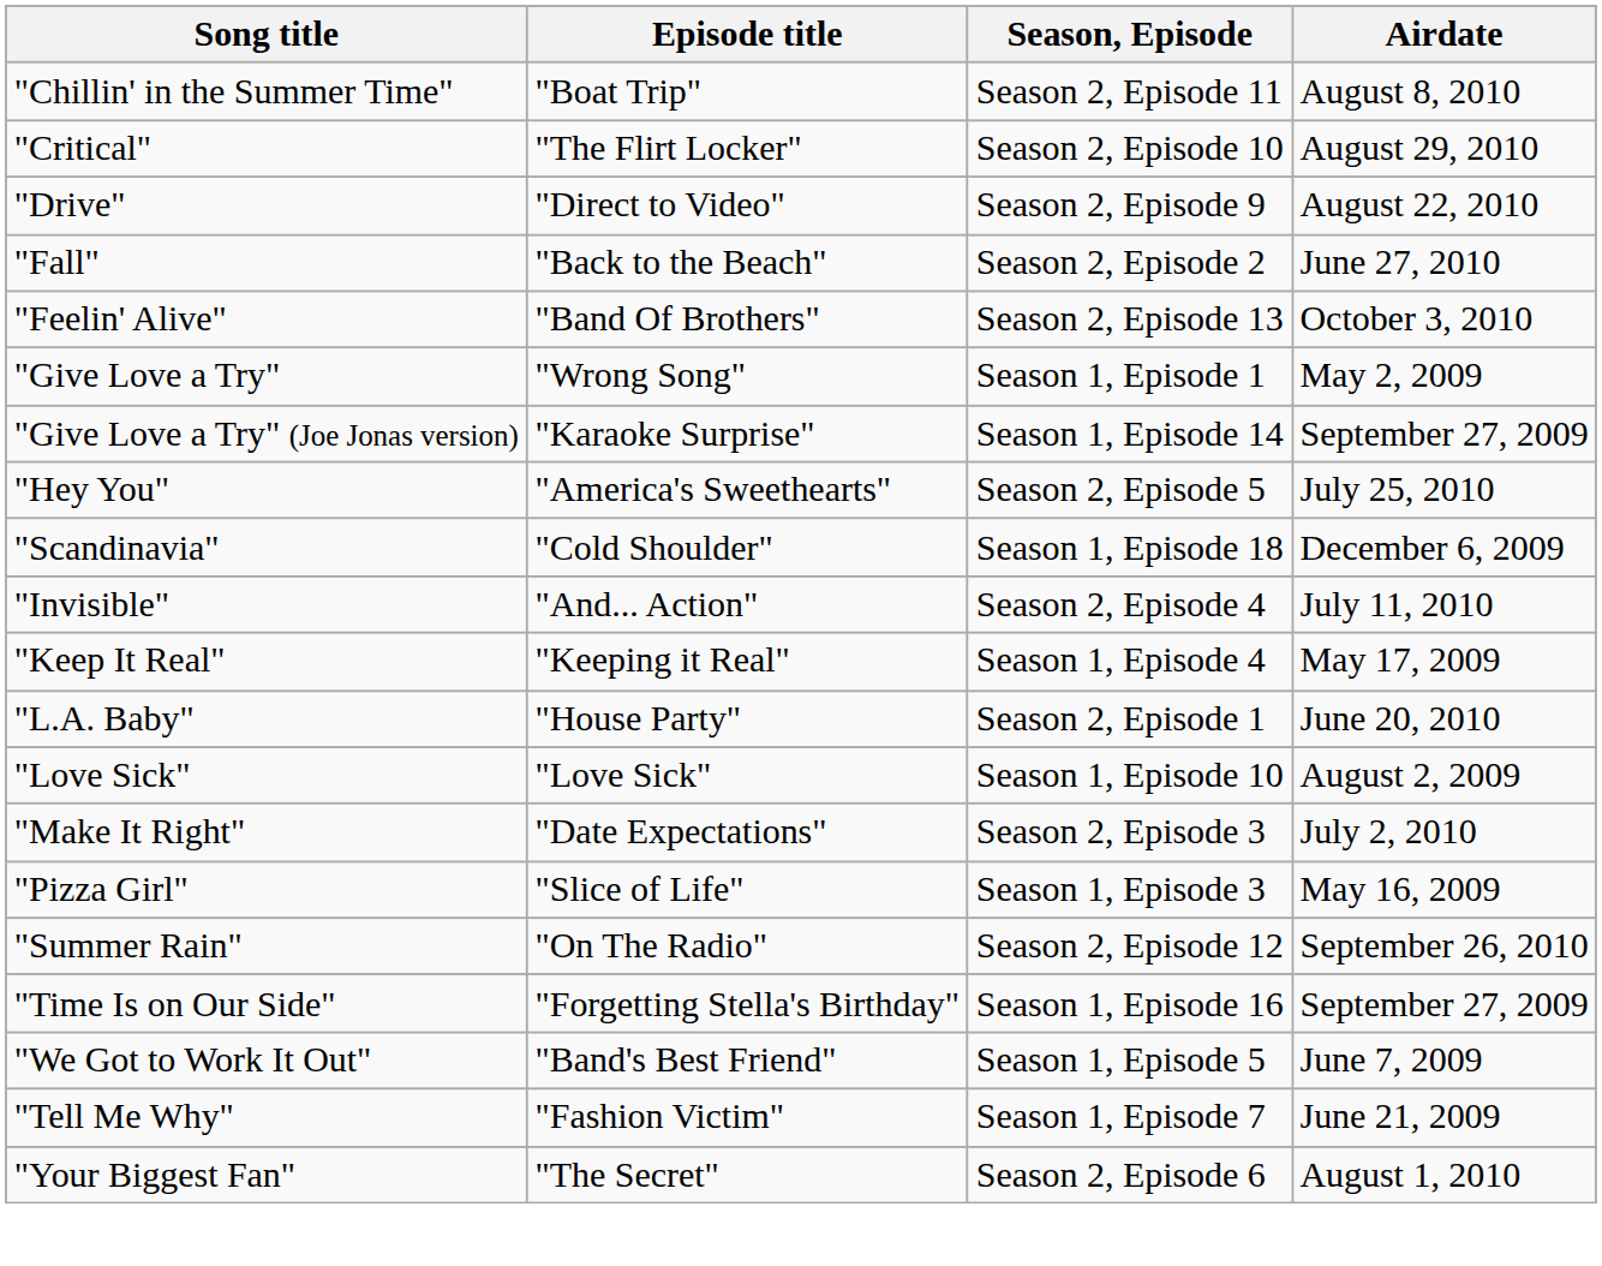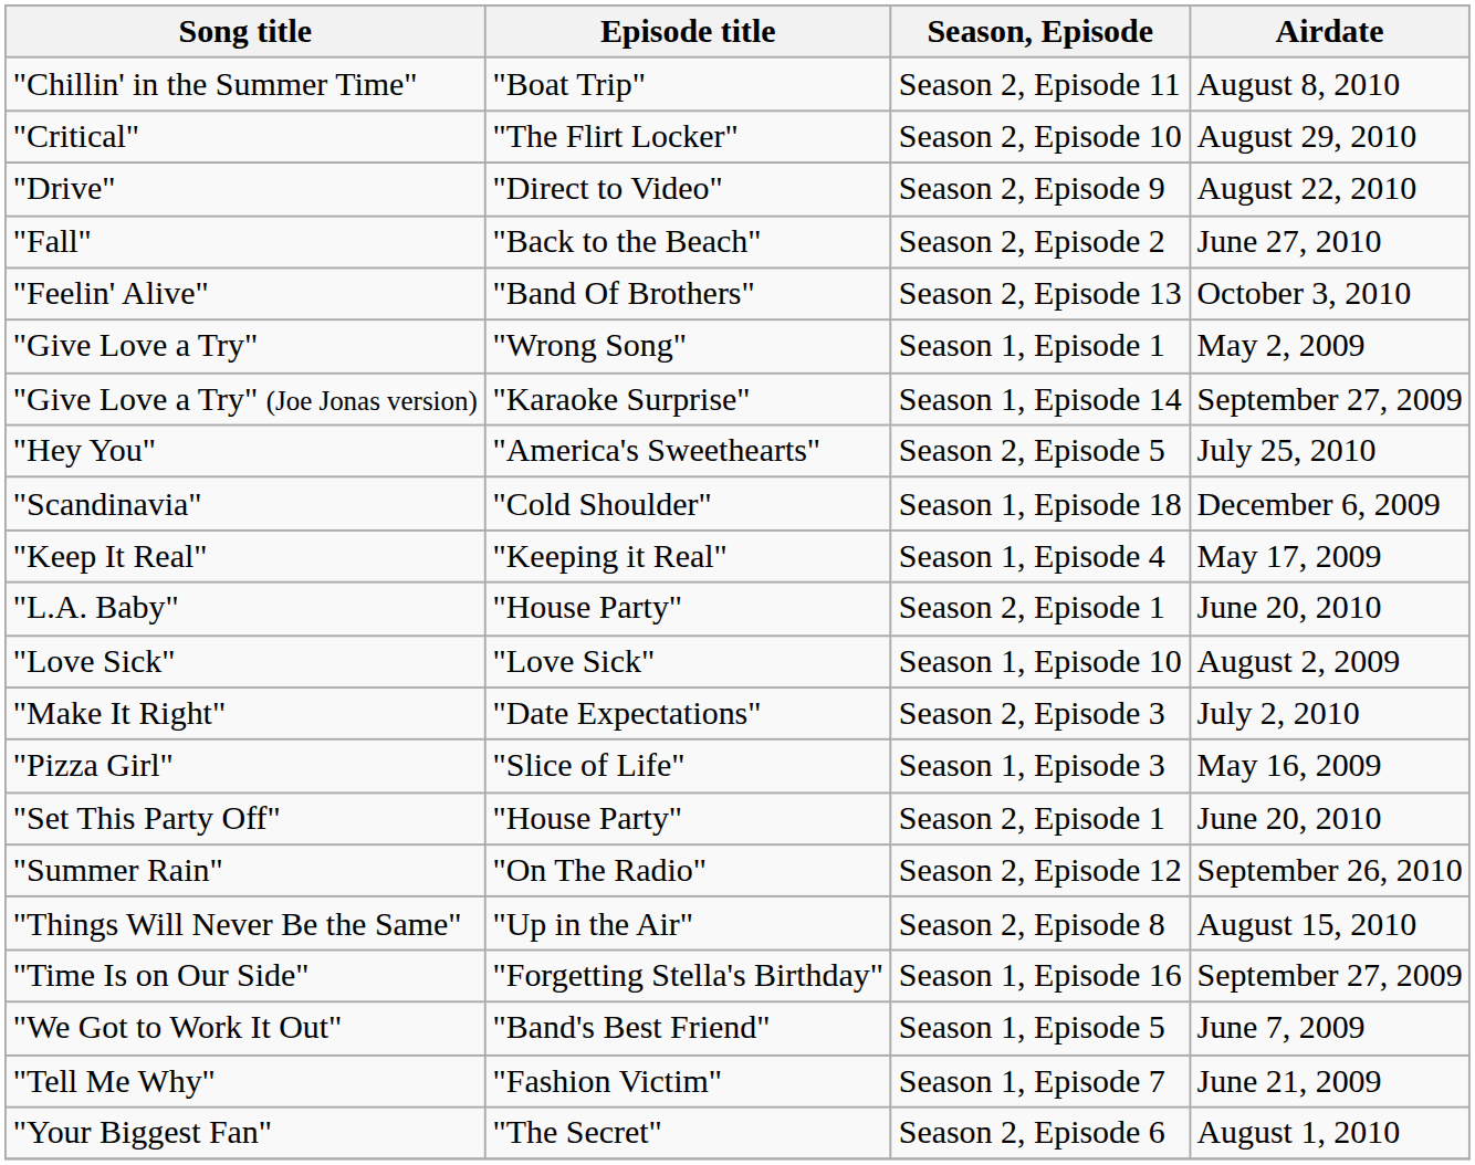 <table class="wikitable">
 <tr>
 <th>Song title</th>
 <th>Episode title</th>
 <th>Season, Episode</th>
 <th>Airdate</th>
 </tr>
 <tr>
 <td>"Chillin' in the Summer Time"</td>
 <td>"Boat Trip"</td>
 <td>Season 2, Episode 11</td>
 <td>August 8, 2010</td>
 </tr>
 <tr>
 <td>"Critical"</td>
 <td>"The Flirt Locker"</td>
 <td>Season 2, Episode 10</td>
 <td>August 29, 2010</td>
 </tr>
 <tr>
 <td>"Drive"</td>
 <td>"Direct to Video"</td>
 <td>Season 2, Episode 9</td>
 <td>August 22, 2010</td>
 </tr>
 <tr>
 <td>"Fall"</td>
 <td>"Back to the Beach"</td>
 <td>Season 2, Episode 2</td>
 <td>June 27, 2010</td>
 </tr>
 <tr>
 <td>"Feelin' Alive"</td>
 <td>"Band Of Brothers"</td>
 <td>Season 2, Episode 13</td>
 <td>October 3, 2010</td>
 </tr>
 <tr>
 <td>"Give Love a Try"</td>
 <td>"Wrong Song"</td>
 <td>Season 1, Episode 1</td>
 <td>May 2, 2009</td>
 </tr>
 <tr>
 <td>"Give Love a Try" <small>(Joe Jonas version)</small></td>
 <td>"Karaoke Surprise"</td>
 <td>Season 1, Episode 14</td>
 <td>September 27, 2009</td>
 </tr>
 <tr>
 <td>"Hey You"</td>
 <td>"America's Sweethearts"</td>
 <td>Season 2, Episode 5</td>
 <td>July 25, 2010</td>
 </tr>
 <tr>
 <td>"Scandinavia"</td>
 <td>"Cold Shoulder"</td>
 <td>Season 1, Episode 18</td>
 <td>December 6, 2009</td>
 </tr>
 <tr>
-<td>"Invisible"</td>
-<td>"And... Action"</td>
-<td>Season 2, Episode 4</td>
-<td>July 11, 2010</td>
-</tr>
-<tr>
 <td>"Keep It Real"</td>
 <td>"Keeping it Real"</td>
 <td>Season 1, Episode 4</td>
 <td>May 17, 2009</td>
 </tr>
 <tr>
 <td>"L.A. Baby"</td>
 <td>"House Party"</td>
 <td>Season 2, Episode 1</td>
 <td>June 20, 2010</td>
 </tr>
 <tr>
 <td>"Love Sick"</td>
 <td>"Love Sick"</td>
 <td>Season 1, Episode 10</td>
 <td>August 2, 2009</td>
 </tr>
 <tr>
 <td>"Make It Right"</td>
 <td>"Date Expectations"</td>
 <td>Season 2, Episode 3</td>
 <td>July 2, 2010</td>
 </tr>
 <tr>
 <td>"Pizza Girl"</td>
 <td>"Slice of Life"</td>
 <td>Season 1, Episode 3</td>
 <td>May 16, 2009</td>
 </tr>
 <tr>
+<td>"Set This Party Off"</td>
+<td>"House Party"</td>
+<td>Season 2, Episode 1</td>
+<td>June 20, 2010</td>
+</tr>
+<tr>
 <td>"Summer Rain"</td>
 <td>"On The Radio"</td>
 <td>Season 2, Episode 12</td>
 <td>September 26, 2010</td>
+</tr>
+<tr>
+<td>"Things Will Never Be the Same"</td>
+<td>"Up in the Air"</td>
+<td>Season 2, Episode 8</td>
+<td>August 15, 2010</td>
 </tr>
 <tr>
 <td>"Time Is on Our Side"</td>
 <td>"Forgetting Stella's Birthday"</td>
 <td>Season 1, Episode 16</td>
 <td>September 27, 2009</td>
 </tr>
 <tr>
 <td>"We Got to Work It Out"</td>
 <td>"Band's Best Friend"</td>
 <td>Season 1, Episode 5</td>
 <td>June 7, 2009</td>
 </tr>
 <tr>
 <td>"Tell Me Why"</td>
 <td>"Fashion Victim"</td>
 <td>Season 1, Episode 7</td>
 <td>June 21, 2009</td>
 </tr>
 <tr>
 <td>"Your Biggest Fan"</td>
 <td>"The Secret"</td>
 <td>Season 2, Episode 6</td>
 <td>August 1, 2010</td>
 </tr>
 <tr>
 </tr>
 </table>
